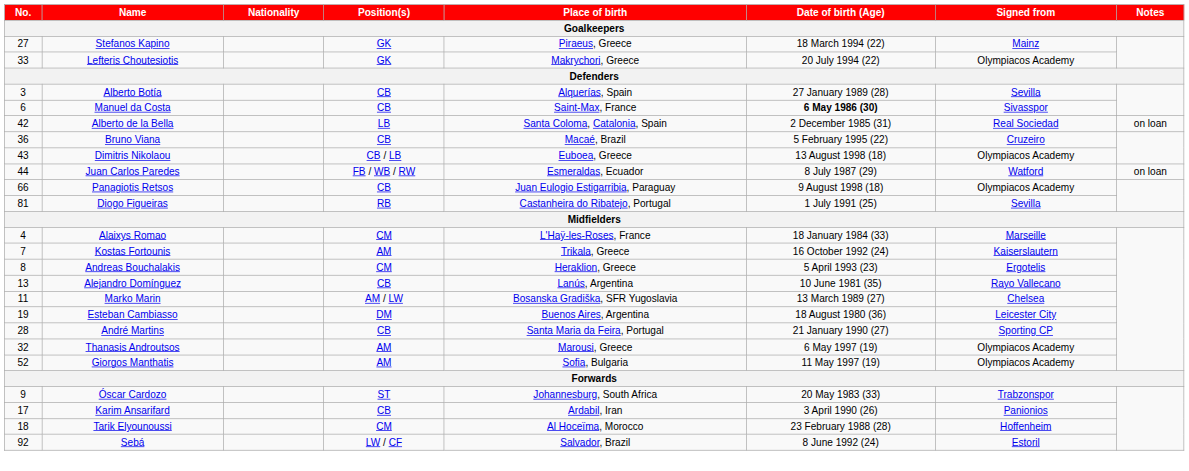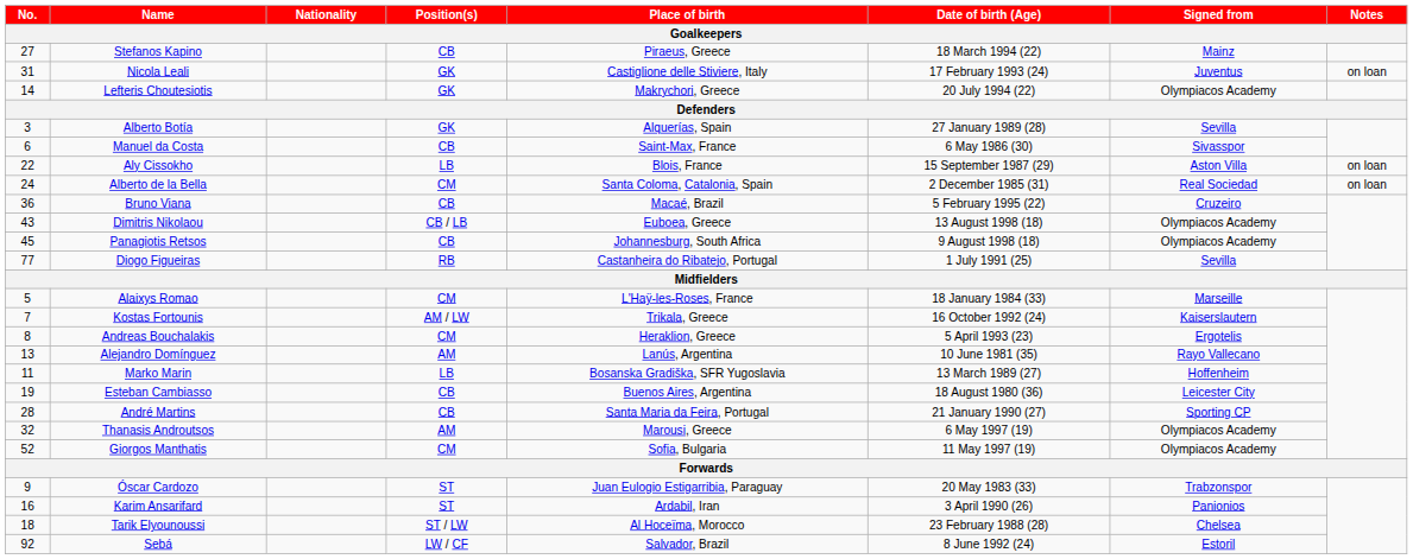 <table class="wikitable" style="text-align:center; font-size:90%; width:85%;">
 <tr>
 <th style="background:#f00; color:white; text-align:center;">No.</th>
 <th style="background:#f00; color:white; text-align:center;">Name</th>
 <th style="background:#f00; color:white; text-align:center;">Nationality</th>
 <th style="background:#f00; color:white; text-align:center;">Position(s)</th>
 <th style="background:#f00; color:white; text-align:center;">Place of birth</th>
 <th style="background:#f00; color:white; text-align:center;">Date of birth (Age)</th>
 <th style="background:#f00; color:white; text-align:center;">Signed from</th>
 <th style="background:#f00; color:white; text-align:center;">Notes</th>
 </tr>
 <tr>
 <th colspan="8" style="text-align:center;">Goalkeepers</th>
 </tr>
 <tr>
 <td>27</td>
 <td><a href='#'>Stefanos Kapino</a></td>
 <td></td>
-<td><a href='#'>GK</a></td>
+<td><a href='#'>CB</a></td>
 <td><a href='#'>Piraeus</a>, Greece</td>
 <td>18 March 1994 (22)</td>
 <td> <a href='#'>Mainz</a></td>
 </tr>
 <tr>
-<td>33</td>
+<td>31</td>
+<td><a href='#'>Nicola Leali</a></td>
+<td></td>
+<td><a href='#'>GK</a></td>
+<td><a href='#'>Castiglione delle Stiviere</a>, Italy</td>
+<td>17 February 1993 (24)</td>
+<td> <a href='#'>Juventus</a></td>
+<td>on loan</td>
+</tr>
+<tr>
+<td>14</td>
 <td><a href='#'>Lefteris Choutesiotis</a></td>
 <td></td>
 <td><a href='#'>GK</a></td>
 <td><a href='#'>Makrychori</a>, Greece</td>
 <td>20 July 1994 (22)</td>
 <td> Olympiacos Academy</td>
 </tr>
 <tr>
 <th colspan="8" style="text-align:center;">Defenders</th>
 </tr>
 <tr>
 <td>3</td>
 <td><a href='#'>Alberto Botía</a></td>
 <td></td>
-<td><a href='#'>CB</a></td>
+<td><a href='#'>GK</a></td>
 <td><a href='#'>Alquerías</a>, Spain</td>
 <td>27 January 1989 (28)</td>
 <td> <a href='#'>Sevilla</a></td>
 </tr>
 <tr>
 <td>6</td>
 <td><a href='#'>Manuel da Costa</a></td>
 <td></td>
 <td><a href='#'>CB</a></td>
 <td><a href='#'>Saint-Max</a>, France</td>
-<td><strong>6 May 1986 (30)</strong></td>
+<td>6 May 1986 (30)</td>
 <td> <a href='#'>Sivasspor</a></td>
 </tr>
 <tr>
-<td>42</td>
+<td>22</td>
+<td><a href='#'>Aly Cissokho</a></td>
+<td></td>
+<td><a href='#'>LB</a></td>
+<td><a href='#'>Blois</a>, France</td>
+<td>15 September 1987 (29)</td>
+<td> <a href='#'>Aston Villa</a></td>
+<td>on loan</td>
+</tr>
+<tr>
+<td>24</td>
 <td><a href='#'>Alberto de la Bella</a></td>
 <td></td>
-<td><a href='#'>LB</a></td>
+<td><a href='#'>CM</a></td>
 <td><a href='#'>Santa Coloma</a>, <a href='#'>Catalonia</a>, Spain</td>
 <td>2 December 1985 (31)</td>
 <td> <a href='#'>Real Sociedad</a></td>
 <td>on loan</td>
 </tr>
 <tr>
 <td>36</td>
 <td><a href='#'>Bruno Viana</a></td>
 <td></td>
 <td><a href='#'>CB</a></td>
 <td><a href='#'>Macaé</a>, Brazil</td>
 <td>5 February 1995 (22)</td>
 <td> <a href='#'>Cruzeiro</a></td>
 </tr>
 <tr>
 <td>43</td>
 <td><a href='#'>Dimitris Nikolaou</a></td>
 <td></td>
 <td><a href='#'>CB</a> / <a href='#'>LB</a></td>
 <td><a href='#'>Euboea</a>, Greece</td>
 <td>13 August 1998 (18)</td>
 <td> Olympiacos Academy</td>
 </tr>
 <tr>
-<td>44</td>
-<td><a href='#'>Juan Carlos Paredes</a></td>
-<td></td>
-<td><a href='#'>FB</a> / <a href='#'>WB</a> / <a href='#'>RW</a></td>
-<td><a href='#'>Esmeraldas</a>, Ecuador</td>
-<td>8 July 1987 (29)</td>
-<td> <a href='#'>Watford</a></td>
-<td>on loan</td>
-</tr>
-<tr>
-<td>66</td>
+<td>45</td>
 <td><a href='#'>Panagiotis Retsos</a></td>
 <td></td>
 <td><a href='#'>CB</a></td>
-<td><a href='#'>Juan Eulogio Estigarribia</a>, Paraguay</td>
+<td><a href='#'>Johannesburg</a>, South Africa</td>
 <td>9 August 1998 (18)</td>
 <td> Olympiacos Academy</td>
 </tr>
 <tr>
-<td>81</td>
+<td>77</td>
 <td><a href='#'>Diogo Figueiras</a></td>
 <td></td>
 <td><a href='#'>RB</a></td>
 <td><a href='#'>Castanheira do Ribatejo</a>, Portugal</td>
 <td>1 July 1991 (25)</td>
 <td> <a href='#'>Sevilla</a></td>
 </tr>
 <tr>
 <th colspan="8" style="text-align:center;">Midfielders</th>
 </tr>
 <tr>
-<td>4</td>
+<td>5</td>
 <td><a href='#'>Alaixys Romao</a></td>
 <td></td>
 <td><a href='#'>CM</a></td>
 <td><a href='#'>L'Haÿ-les-Roses</a>, France</td>
 <td>18 January 1984 (33)</td>
 <td> <a href='#'>Marseille</a></td>
 </tr>
 <tr>
 <td>7</td>
 <td><a href='#'>Kostas Fortounis</a></td>
 <td></td>
-<td><a href='#'>AM</a></td>
+<td><a href='#'>AM</a> / <a href='#'>LW</a></td>
 <td><a href='#'>Trikala</a>, Greece</td>
 <td>16 October 1992 (24)</td>
 <td> <a href='#'>Kaiserslautern</a></td>
 </tr>
 <tr>
 <td>8</td>
 <td><a href='#'>Andreas Bouchalakis</a></td>
 <td></td>
 <td><a href='#'>CM</a></td>
 <td><a href='#'>Heraklion</a>, Greece</td>
 <td>5 April 1993 (23)</td>
 <td> <a href='#'>Ergotelis</a></td>
 </tr>
 <tr>
 <td>13</td>
 <td><a href='#'>Alejandro Domínguez</a></td>
 <td></td>
-<td><a href='#'>CB</a></td>
+<td><a href='#'>AM</a></td>
 <td><a href='#'>Lanús</a>, Argentina</td>
 <td>10 June 1981 (35)</td>
 <td> <a href='#'>Rayo Vallecano</a></td>
 </tr>
 <tr>
 <td>11</td>
 <td><a href='#'>Marko Marin</a></td>
 <td></td>
-<td><a href='#'>AM</a> / <a href='#'>LW</a></td>
+<td><a href='#'>LB</a></td>
 <td><a href='#'>Bosanska Gradiška</a>, SFR Yugoslavia</td>
 <td>13 March 1989 (27)</td>
-<td> <a href='#'>Chelsea</a></td>
+<td> <a href='#'>Hoffenheim</a></td>
 </tr>
 <tr>
 <td>19</td>
 <td><a href='#'>Esteban Cambiasso</a></td>
 <td></td>
-<td><a href='#'>DM</a></td>
+<td><a href='#'>CB</a></td>
 <td><a href='#'>Buenos Aires</a>, Argentina</td>
 <td>18 August 1980 (36)</td>
 <td> <a href='#'>Leicester City</a></td>
 </tr>
 <tr>
 <td>28</td>
 <td><a href='#'>André Martins</a></td>
 <td></td>
 <td><a href='#'>CB</a></td>
 <td><a href='#'>Santa Maria da Feira</a>, Portugal</td>
 <td>21 January 1990 (27)</td>
 <td> <a href='#'>Sporting CP</a></td>
 </tr>
 <tr>
 <td>32</td>
 <td><a href='#'>Thanasis Androutsos</a></td>
 <td></td>
 <td><a href='#'>AM</a></td>
 <td><a href='#'>Marousi</a>, Greece</td>
 <td>6 May 1997 (19)</td>
 <td> Olympiacos Academy</td>
 </tr>
 <tr>
 <td>52</td>
 <td><a href='#'>Giorgos Manthatis</a></td>
 <td></td>
-<td><a href='#'>AM</a></td>
+<td><a href='#'>CM</a></td>
 <td><a href='#'>Sofia</a>, Bulgaria</td>
 <td>11 May 1997 (19)</td>
 <td> Olympiacos Academy</td>
 </tr>
 <tr>
 <th colspan="8" style="text-align:center;">Forwards</th>
 </tr>
 <tr>
 <td>9</td>
 <td><a href='#'>Óscar Cardozo</a></td>
 <td></td>
 <td><a href='#'>ST</a></td>
-<td><a href='#'>Johannesburg</a>, South Africa</td>
+<td><a href='#'>Juan Eulogio Estigarribia</a>, Paraguay</td>
 <td>20 May 1983 (33)</td>
 <td> <a href='#'>Trabzonspor</a></td>
 </tr>
 <tr>
-<td>17</td>
+<td>16</td>
 <td><a href='#'>Karim Ansarifard</a></td>
 <td></td>
-<td><a href='#'>CB</a></td>
+<td><a href='#'>ST</a></td>
 <td><a href='#'>Ardabil</a>, Iran</td>
 <td>3 April 1990 (26)</td>
 <td> <a href='#'>Panionios</a></td>
 </tr>
 <tr>
 <td>18</td>
 <td><a href='#'>Tarik Elyounoussi</a></td>
 <td></td>
-<td><a href='#'>CM</a></td>
+<td><a href='#'>ST</a> / <a href='#'>LW</a></td>
 <td><a href='#'>Al Hoceïma</a>, Morocco</td>
 <td>23 February 1988 (28)</td>
-<td> <a href='#'>Hoffenheim</a></td>
+<td> <a href='#'>Chelsea</a></td>
 </tr>
 <tr>
 <td>92</td>
 <td><a href='#'>Sebá</a></td>
 <td></td>
 <td><a href='#'>LW</a> / <a href='#'>CF</a></td>
 <td><a href='#'>Salvador</a>, Brazil</td>
 <td>8 June 1992 (24)</td>
 <td> <a href='#'>Estoril</a></td>
 </tr>
 </table>
